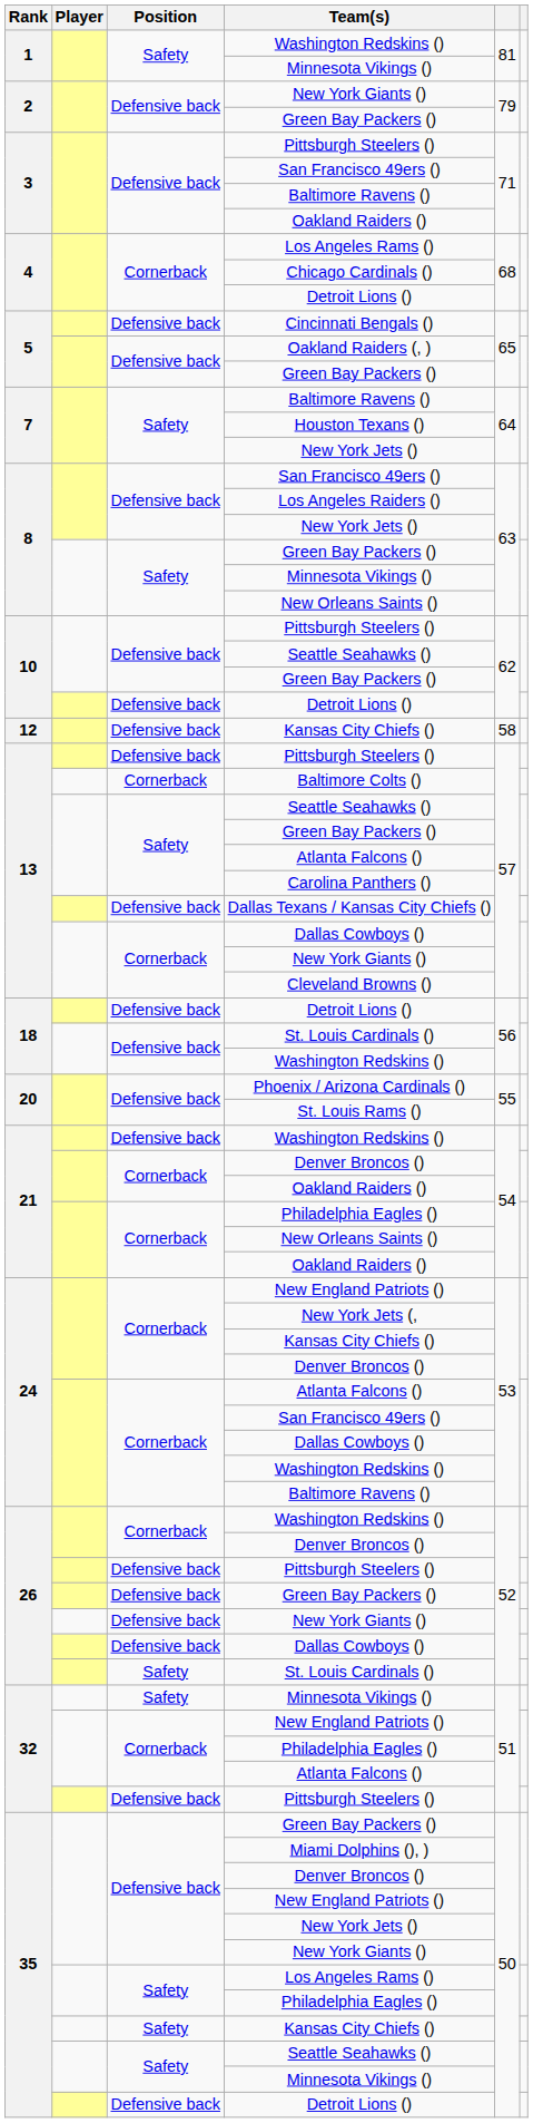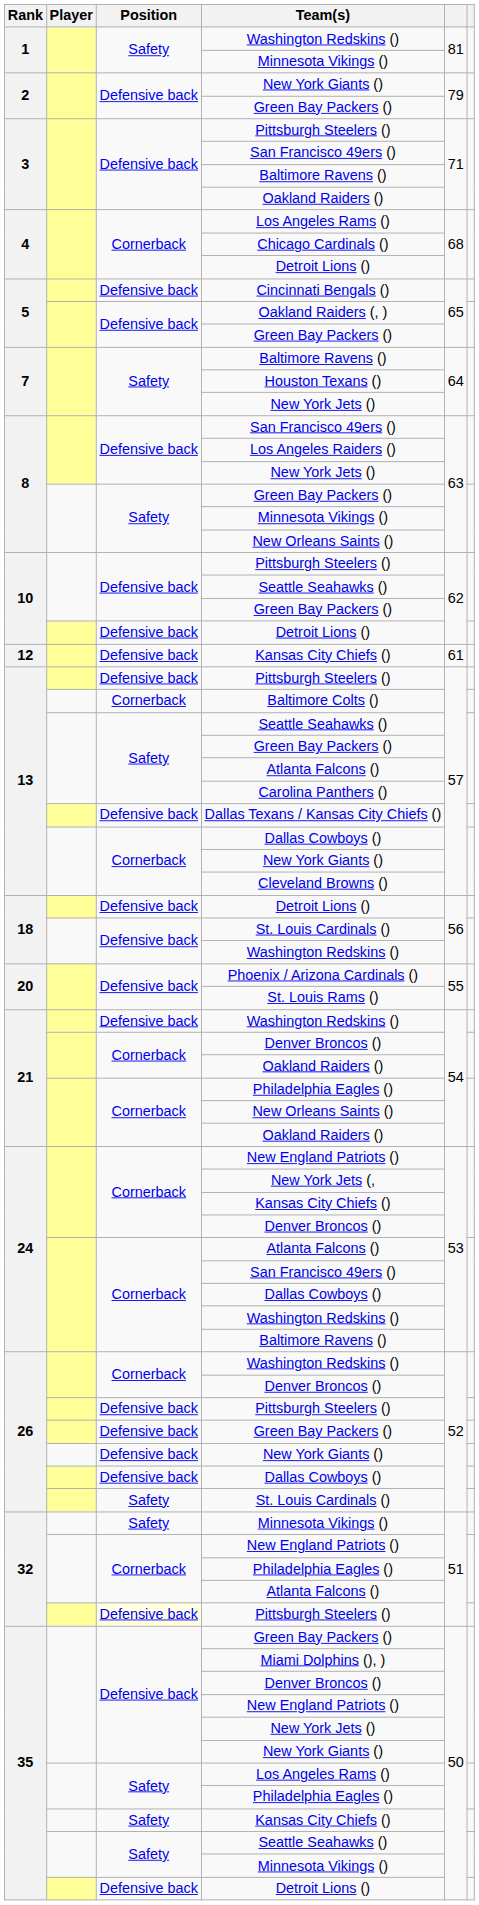 <table class="sortable wikitable" style="text-align: center">
 <tr>
 <th scope="col">Rank</th>
 <th scope="col">Player</th>
 <th scope="col">Position</th>
 <th scope="col">Team(s)</th>
 <th scope="col"></th>
 <th scope="col" class= "unsortable"></th>
 </tr>
 <tr>
 <th scope="rowgroup" rowspan="2">1</th>
 <td rowspan="2" style="background-color: #FFFF99"> </td>
 <td rowspan="2"><a href='#'>Safety</a></td>
 <td><a href='#'>Washington Redskins</a> ()</td>
 <td rowspan="2">81</td>
 <td rowspan="2"></td>
 </tr>
 <tr>
 <td><a href='#'>Minnesota Vikings</a> ()</td>
 </tr>
 <tr>
 <th scope="rowgroup" rowspan="2">2</th>
 <td rowspan="2" style="background-color: #FFFF99"> </td>
 <td rowspan="2"><a href='#'>Defensive back</a></td>
 <td><a href='#'>New York Giants</a> ()</td>
 <td rowspan="2">79</td>
 <td rowspan="2"></td>
 </tr>
 <tr>
 <td><a href='#'>Green Bay Packers</a> ()</td>
 </tr>
 <tr>
 <th scope="rowgroup" rowspan="4">3</th>
 <td rowspan="4" style="background-color: #FFFF99"> </td>
 <td rowspan="4"><a href='#'>Defensive back</a></td>
 <td><a href='#'>Pittsburgh Steelers</a> ()</td>
 <td rowspan="4">71</td>
 <td rowspan="4"></td>
 </tr>
 <tr>
 <td><a href='#'>San Francisco 49ers</a> ()</td>
 </tr>
 <tr>
 <td><a href='#'>Baltimore Ravens</a> ()</td>
 </tr>
 <tr>
 <td><a href='#'>Oakland Raiders</a> ()</td>
 </tr>
 <tr>
 <th scope="rowgroup" rowspan="3">4</th>
 <td rowspan="3" style="background-color: #FFFF99"> </td>
 <td rowspan="3"><a href='#'>Cornerback</a></td>
 <td><a href='#'>Los Angeles Rams</a> ()</td>
 <td rowspan="3">68</td>
 <td rowspan="3"></td>
 </tr>
 <tr>
 <td><a href='#'>Chicago Cardinals</a> ()</td>
 </tr>
 <tr>
 <td><a href='#'>Detroit Lions</a> ()</td>
 </tr>
 <tr>
 <th scope="rowgroup" rowspan="3">5</th>
 <td style="background-color: #FFFF99"> </td>
 <td><a href='#'>Defensive back</a></td>
 <td><a href='#'>Cincinnati Bengals</a> ()</td>
 <td rowspan="3">65</td>
 <td></td>
 </tr>
 <tr>
 <td rowspan="2" style="background-color: #FFFF99"> </td>
 <td rowspan="2"><a href='#'>Defensive back</a></td>
 <td><a href='#'>Oakland Raiders</a> (, )</td>
 <td rowspan="2"></td>
 </tr>
 <tr>
 <td><a href='#'>Green Bay Packers</a> ()</td>
 </tr>
 <tr>
 <th scope="rowgroup" rowspan="3">7</th>
 <td rowspan="3" style="background-color: #FFFF99"> </td>
 <td rowspan="3"><a href='#'>Safety</a></td>
 <td><a href='#'>Baltimore Ravens</a> ()</td>
 <td rowspan="3">64</td>
 <td rowspan="3"></td>
 </tr>
 <tr>
 <td><a href='#'>Houston Texans</a> ()</td>
 </tr>
 <tr>
 <td><a href='#'>New York Jets</a> ()</td>
 </tr>
 <tr>
 <th scope="rowgroup" rowspan="6">8</th>
 <td rowspan="3" style="background-color: #FFFF99"> </td>
 <td rowspan="3"><a href='#'>Defensive back</a></td>
 <td><a href='#'>San Francisco 49ers</a> ()</td>
 <td rowspan="6">63</td>
 <td rowspan="3"></td>
 </tr>
 <tr>
 <td><a href='#'>Los Angeles Raiders</a> ()</td>
 </tr>
 <tr>
 <td><a href='#'>New York Jets</a> ()</td>
 </tr>
 <tr>
 <td rowspan="3"></td>
 <td rowspan="3"><a href='#'>Safety</a></td>
 <td><a href='#'>Green Bay Packers</a> ()</td>
 <td rowspan="3"></td>
 </tr>
 <tr>
 <td><a href='#'>Minnesota Vikings</a> ()</td>
 </tr>
 <tr>
 <td><a href='#'>New Orleans Saints</a> ()</td>
 </tr>
 <tr>
 <th scope="rowgroup" rowspan="4">10</th>
 <td rowspan="3"></td>
 <td rowspan="3"><a href='#'>Defensive back</a></td>
 <td><a href='#'>Pittsburgh Steelers</a> ()</td>
 <td rowspan="4">62</td>
 <td rowspan="3"></td>
 </tr>
 <tr>
 <td><a href='#'>Seattle Seahawks</a> ()</td>
 </tr>
 <tr>
 <td><a href='#'>Green Bay Packers</a> ()</td>
 </tr>
 <tr>
 <td style="background-color: #FFFF99"> </td>
 <td><a href='#'>Defensive back</a></td>
 <td><a href='#'>Detroit Lions</a> ()</td>
 <td></td>
 </tr>
 <tr>
 <th scope="rowgroup">12</th>
 <td style="background-color: #FFFF99"> </td>
 <td><a href='#'>Defensive back</a></td>
 <td><a href='#'>Kansas City Chiefs</a> ()</td>
-<td>58</td>
+<td>61</td>
 <td></td>
 </tr>
 <tr>
 <th scope="rowgroup" rowspan="10">13</th>
 <td style="background-color: #FFFF99"> </td>
 <td><a href='#'>Defensive back</a></td>
 <td><a href='#'>Pittsburgh Steelers</a> ()</td>
 <td rowspan="10">57</td>
 <td></td>
 </tr>
 <tr>
 <td></td>
 <td><a href='#'>Cornerback</a></td>
 <td><a href='#'>Baltimore Colts</a> ()</td>
 <td></td>
 </tr>
 <tr>
 <td rowspan="4"></td>
 <td rowspan="4"><a href='#'>Safety</a></td>
 <td><a href='#'>Seattle Seahawks</a> ()</td>
 <td rowspan="4"></td>
 </tr>
 <tr>
 <td><a href='#'>Green Bay Packers</a> ()</td>
 </tr>
 <tr>
 <td><a href='#'>Atlanta Falcons</a> ()</td>
 </tr>
 <tr>
 <td><a href='#'>Carolina Panthers</a> ()</td>
 </tr>
 <tr>
 <td style="background-color: #FFFF99"> </td>
 <td><a href='#'>Defensive back</a></td>
 <td><a href='#'>Dallas Texans / Kansas City Chiefs</a> ()</td>
 <td></td>
 </tr>
 <tr>
 <td rowspan="3"></td>
 <td rowspan="3"><a href='#'>Cornerback</a></td>
 <td><a href='#'>Dallas Cowboys</a> ()</td>
 <td rowspan="3"></td>
 </tr>
 <tr>
 <td><a href='#'>New York Giants</a> ()</td>
 </tr>
 <tr>
 <td><a href='#'>Cleveland Browns</a> ()</td>
 </tr>
 <tr>
 <th scope="rowgroup" rowspan="3">18</th>
 <td style="background-color: #FFFF99"> </td>
 <td><a href='#'>Defensive back</a></td>
 <td><a href='#'>Detroit Lions</a> ()</td>
 <td rowspan="3">56</td>
 <td></td>
 </tr>
 <tr>
 <td rowspan="2"></td>
 <td rowspan="2"><a href='#'>Defensive back</a></td>
 <td><a href='#'>St. Louis Cardinals</a> ()</td>
 <td rowspan="2"></td>
 </tr>
 <tr>
 <td><a href='#'>Washington Redskins</a> ()</td>
 </tr>
 <tr>
 <th scope="rowgroup" rowspan="2">20</th>
 <td rowspan="2" style="background-color: #FFFF99"> </td>
 <td rowspan="2"><a href='#'>Defensive back</a></td>
 <td><a href='#'>Phoenix / Arizona Cardinals</a> ()</td>
 <td rowspan="2">55</td>
 <td rowspan="2"></td>
 </tr>
 <tr>
 <td><a href='#'>St. Louis Rams</a> ()</td>
 </tr>
 <tr>
 <th scope="rowgroup" rowspan="6">21</th>
 <td style="background-color: #FFFF99"> </td>
 <td><a href='#'>Defensive back</a></td>
 <td><a href='#'>Washington Redskins</a> ()</td>
 <td rowspan="6">54</td>
 <td></td>
 </tr>
 <tr>
 <td rowspan="2" style="background-color: #FFFF99"> </td>
 <td rowspan="2"><a href='#'>Cornerback</a></td>
 <td><a href='#'>Denver Broncos</a> ()</td>
 <td rowspan="2"></td>
 </tr>
 <tr>
 <td><a href='#'>Oakland Raiders</a> ()</td>
 </tr>
 <tr>
 <td rowspan="3" style="background-color: #FFFF99"> </td>
 <td rowspan="3"><a href='#'>Cornerback</a></td>
 <td><a href='#'>Philadelphia Eagles</a> ()</td>
 <td rowspan="3"></td>
 </tr>
 <tr>
 <td><a href='#'>New Orleans Saints</a> ()</td>
 </tr>
 <tr>
 <td><a href='#'>Oakland Raiders</a> ()</td>
 </tr>
 <tr>
 <th scope="rowgroup" rowspan="9">24</th>
 <td rowspan="4" style="background-color: #FFFF99"> </td>
 <td rowspan="4"><a href='#'>Cornerback</a></td>
 <td><a href='#'>New England Patriots</a> ()</td>
 <td rowspan="9">53</td>
 <td rowspan="4"></td>
 </tr>
 <tr>
 <td><a href='#'>New York Jets</a> (, </td>
 </tr>
 <tr>
 <td><a href='#'>Kansas City Chiefs</a> ()</td>
 </tr>
 <tr>
 <td><a href='#'>Denver Broncos</a> ()</td>
 </tr>
 <tr>
 <td rowspan="5" style="background-color: #FFFF99"> </td>
 <td rowspan="5"><a href='#'>Cornerback</a></td>
 <td><a href='#'>Atlanta Falcons</a> ()</td>
 <td rowspan="5"></td>
 </tr>
 <tr>
 <td><a href='#'>San Francisco 49ers</a> ()</td>
 </tr>
 <tr>
 <td><a href='#'>Dallas Cowboys</a> ()</td>
 </tr>
 <tr>
 <td><a href='#'>Washington Redskins</a> ()</td>
 </tr>
 <tr>
 <td><a href='#'>Baltimore Ravens</a> ()</td>
 </tr>
 <tr>
 <th scope="rowgroup" rowspan="7">26</th>
 <td rowspan="2" style="background-color: #FFFF99"> </td>
 <td rowspan="2"><a href='#'>Cornerback</a></td>
 <td><a href='#'>Washington Redskins</a> ()</td>
 <td rowspan="7">52</td>
 <td rowspan="2"></td>
 </tr>
 <tr>
 <td><a href='#'>Denver Broncos</a> ()</td>
 </tr>
 <tr>
 <td style="background-color: #FFFF99"> </td>
 <td><a href='#'>Defensive back</a></td>
 <td><a href='#'>Pittsburgh Steelers</a> ()</td>
 <td></td>
 </tr>
 <tr>
 <td style="background-color: #FFFF99"> </td>
 <td><a href='#'>Defensive back</a></td>
 <td><a href='#'>Green Bay Packers</a> ()</td>
 <td></td>
 </tr>
 <tr>
 <td></td>
 <td><a href='#'>Defensive back</a></td>
 <td><a href='#'>New York Giants</a> ()</td>
 <td></td>
 </tr>
 <tr>
 <td style="background-color: #FFFF99"> </td>
 <td><a href='#'>Defensive back</a></td>
 <td><a href='#'>Dallas Cowboys</a> ()</td>
 <td></td>
 </tr>
 <tr>
 <td style="background-color: #FFFF99"> </td>
 <td><a href='#'>Safety</a></td>
 <td><a href='#'>St. Louis Cardinals</a> ()</td>
 <td></td>
 </tr>
 <tr>
 <th scope="rowgroup" rowspan="5">32</th>
 <td></td>
 <td><a href='#'>Safety</a></td>
 <td><a href='#'>Minnesota Vikings</a> ()</td>
 <td rowspan="5">51</td>
 <td></td>
 </tr>
 <tr>
 <td rowspan="3"></td>
 <td rowspan="3"><a href='#'>Cornerback</a></td>
 <td><a href='#'>New England Patriots</a> ()</td>
 <td rowspan="3"></td>
 </tr>
 <tr>
 <td><a href='#'>Philadelphia Eagles</a> ()</td>
 </tr>
 <tr>
 <td><a href='#'>Atlanta Falcons</a> ()</td>
 </tr>
 <tr>
 <td style="background-color: #FFFF99"> </td>
-<td><a href='#'>Defensive back</a></td>
+<td style="background: lightyellow;"><a href='#'>Defensive back</a></td>
 <td><a href='#'>Pittsburgh Steelers</a> ()</td>
 <td></td>
 </tr>
 <tr>
 <th scope="rowgroup" rowspan="12">35</th>
 <td rowspan="6"></td>
 <td rowspan="6"><a href='#'>Defensive back</a></td>
 <td><a href='#'>Green Bay Packers</a> ()</td>
 <td rowspan="12">50</td>
 <td rowspan="6"></td>
 </tr>
 <tr>
 <td><a href='#'>Miami Dolphins</a> (), )</td>
 </tr>
 <tr>
 <td><a href='#'>Denver Broncos</a> ()</td>
 </tr>
 <tr>
 <td><a href='#'>New England Patriots</a> ()</td>
 </tr>
 <tr>
 <td><a href='#'>New York Jets</a> ()</td>
 </tr>
 <tr>
 <td><a href='#'>New York Giants</a> ()</td>
 </tr>
 <tr>
 <td rowspan="2"></td>
 <td rowspan="2"><a href='#'>Safety</a></td>
 <td><a href='#'>Los Angeles Rams</a> ()</td>
 <td rowspan="2"></td>
 </tr>
 <tr>
 <td><a href='#'>Philadelphia Eagles</a> ()</td>
 </tr>
 <tr>
 <td></td>
 <td><a href='#'>Safety</a></td>
 <td><a href='#'>Kansas City Chiefs</a> ()</td>
 <td></td>
 </tr>
 <tr>
 <td rowspan="2"></td>
 <td rowspan="2"><a href='#'>Safety</a></td>
 <td><a href='#'>Seattle Seahawks</a> ()</td>
 <td rowspan="2"></td>
 </tr>
 <tr>
 <td><a href='#'>Minnesota Vikings</a> ()</td>
 </tr>
 <tr>
 <td style="background-color: #FFFF99"> </td>
 <td><a href='#'>Defensive back</a></td>
 <td><a href='#'>Detroit Lions</a> ()</td>
 <td></td>
 </tr>
 </table>
